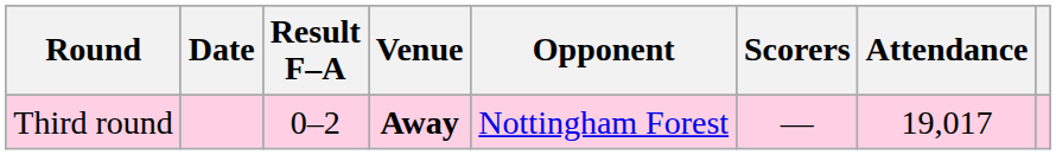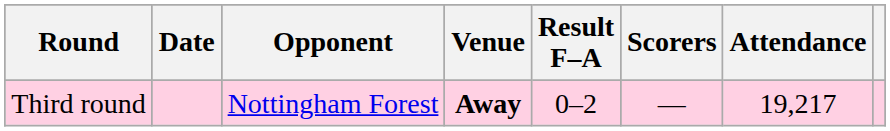 <table class="wikitable" style="text-align:center">
 <tr>
 <th>Round</th>
 <th>Date</th>
+<th>Opponent</th>
+<th>Venue</th>
 <th>Result<br>F–A</th>
-<th>Venue</th>
-<th>Opponent</th>
 <th>Scorers</th>
 <th>Attendance</th>
 <th></th>
 </tr>
 <tr style="background-color: #ffd0e3;">
 <td>Third round</td>
 <td></td>
+<td><a href='#'>Nottingham Forest</a></td>
+<td><strong>Away</strong></td>
 <td>0–2</td>
-<td><strong>Away</strong></td>
-<td><a href='#'>Nottingham Forest</a></td>
 <td>—</td>
-<td>19,017</td>
+<td>19,217</td>
 <td></td>
 </tr>
 </table>
